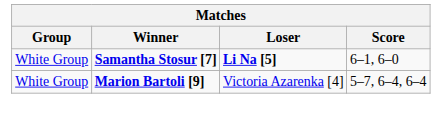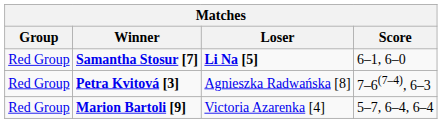 <table class="wikitable collapsible uncollapsed" style="margin:1em auto;">
 <tr>
 <th colspan=4>Matches</th>
 </tr>
 <tr>
 <th>Group</th>
 <th>Winner</th>
 <th>Loser</th>
 <th>Score</th>
 </tr>
 <tr align=left>
-<td><a href='#'>White Group</a></td>
+<td><a href='#'>Red Group</a></td>
 <td> <strong><a href='#'>Samantha Stosur</a> [7]</strong></td>
 <td><strong> <a href='#'>Li Na</a> [5]</strong></td>
 <td>6–1, 6–0</td>
 </tr>
 <tr align=left>
-<td><a href='#'>White Group</a></td>
+<td><a href='#'>Red Group</a></td>
+<td> <strong><a href='#'>Petra Kvitová</a> [3]</strong></td>
+<td> <a href='#'>Agnieszka Radwańska</a> [8]</td>
+<td>7–6<sup>(7–4)</sup>, 6–3</td>
+</tr>
+<tr align=left>
+<td><a href='#'>Red Group</a></td>
 <td> <strong><a href='#'>Marion Bartoli</a> [9]</strong></td>
 <td> <a href='#'>Victoria Azarenka</a> [4]</td>
 <td>5–7, 6–4, 6–4</td>
 </tr>
 </table>
